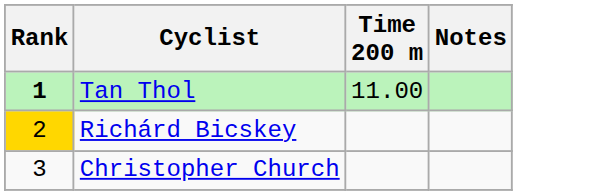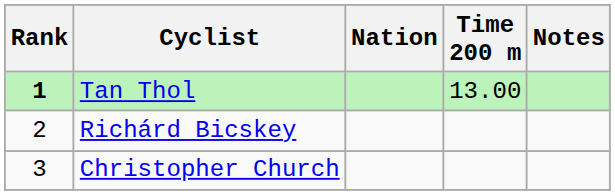 <table class="wikitable sortable" style="text-align:center">
 <tr>
 <th>Rank</th>
 <th>Cyclist</th>
+<th>Nation</th>
 <th>Time<br>200 m</th>
 <th>Notes</th>
 </tr>
 <tr bgcolor=bbf3bb>
 <td><strong>1</strong></td>
 <td align=left><a href='#'>Tan Thol</a></td>
-<td>11.00</td>
+<td align=left></td>
+<td>13.00</td>
 <td></td>
 </tr>
 <tr>
-<td style="background: gold;">2</td>
+<td>2</td>
 <td align=left><a href='#'>Richárd Bicskey</a></td>
+<td align=left></td>
 <td></td>
 <td></td>
 </tr>
 <tr>
 <td>3</td>
 <td align=left><a href='#'>Christopher Church</a></td>
+<td align=left></td>
 <td></td>
 <td></td>
 </tr>
 </table>
